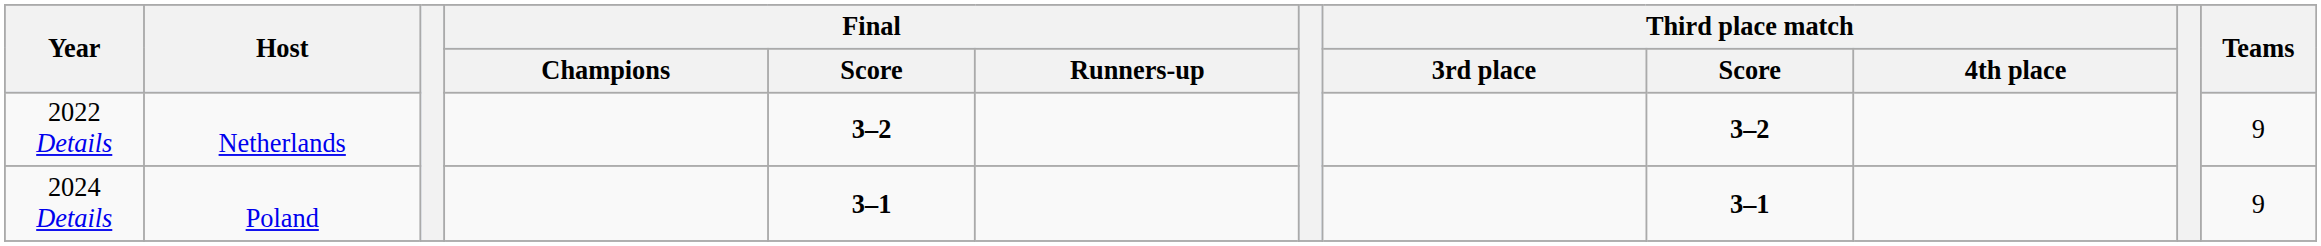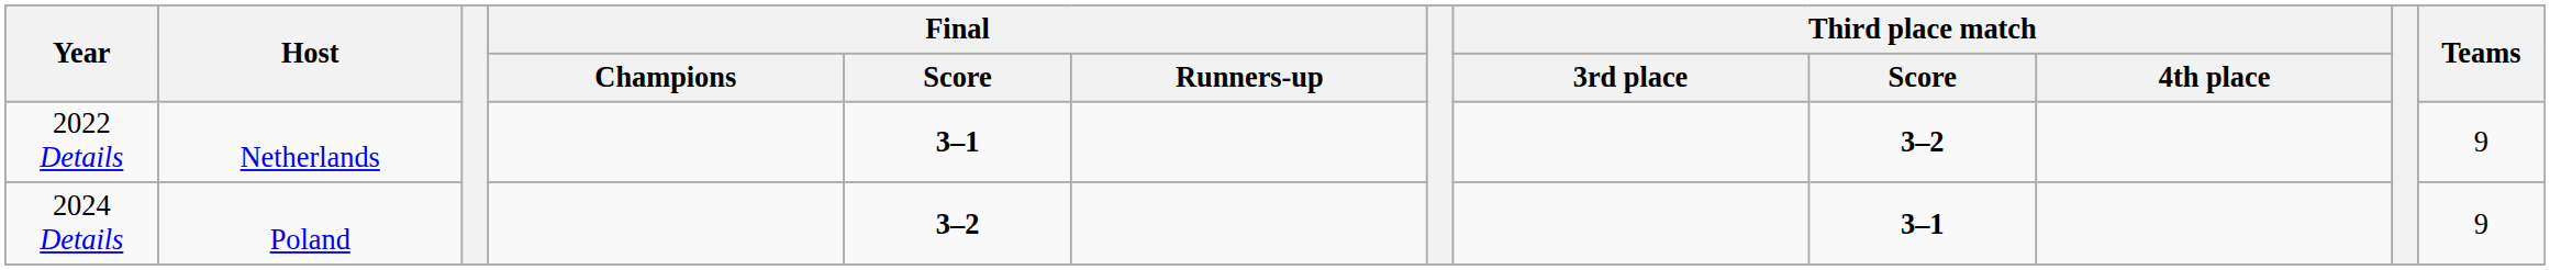 <table class="wikitable" style="font-size:90%; width: 100%; text-align: center;">
 <tr bgcolor=#c1d8ff>
 <th rowspan=2 width=6%>Year</th>
 <th rowspan=2 width=12%>Host</th>
 <th width=1% rowspan=4 bgcolor=ffffff></th>
 <th colspan=3>Final</th>
 <th width=1% rowspan=4 bgcolor=ffffff></th>
 <th colspan=3>Third place match</th>
 <th width=1% rowspan=4 bgcolor=#ffffff></th>
 <th rowspan=2 width=5%>Teams</th>
 </tr>
 <tr bgcolor=#efefef>
 <th width=14%>Champions</th>
 <th width=9%>Score</th>
 <th width=14%>Runners-up</th>
 <th width=14%>3rd place</th>
 <th width=9%>Score</th>
 <th width=14%>4th place</th>
 </tr>
 <tr>
 <td>2022<br><em><a href='#'>Details</a></em></td>
 <td><br><a href='#'>Netherlands</a></td>
 <td><strong></strong></td>
-<td><strong>3–2</strong></td>
+<td><strong>3–1</strong></td>
 <td></td>
 <td></td>
 <td><strong>3–2</strong></td>
 <td></td>
 <td>9</td>
 </tr>
 <tr>
 <td>2024<br><em><a href='#'>Details</a></em></td>
 <td><br><a href='#'>Poland</a></td>
 <td><strong></strong></td>
-<td><strong>3–1</strong></td>
+<td><strong>3–2</strong></td>
 <td></td>
 <td></td>
 <td><strong>3–1</strong></td>
 <td></td>
 <td>9</td>
 </tr>
 </table>
